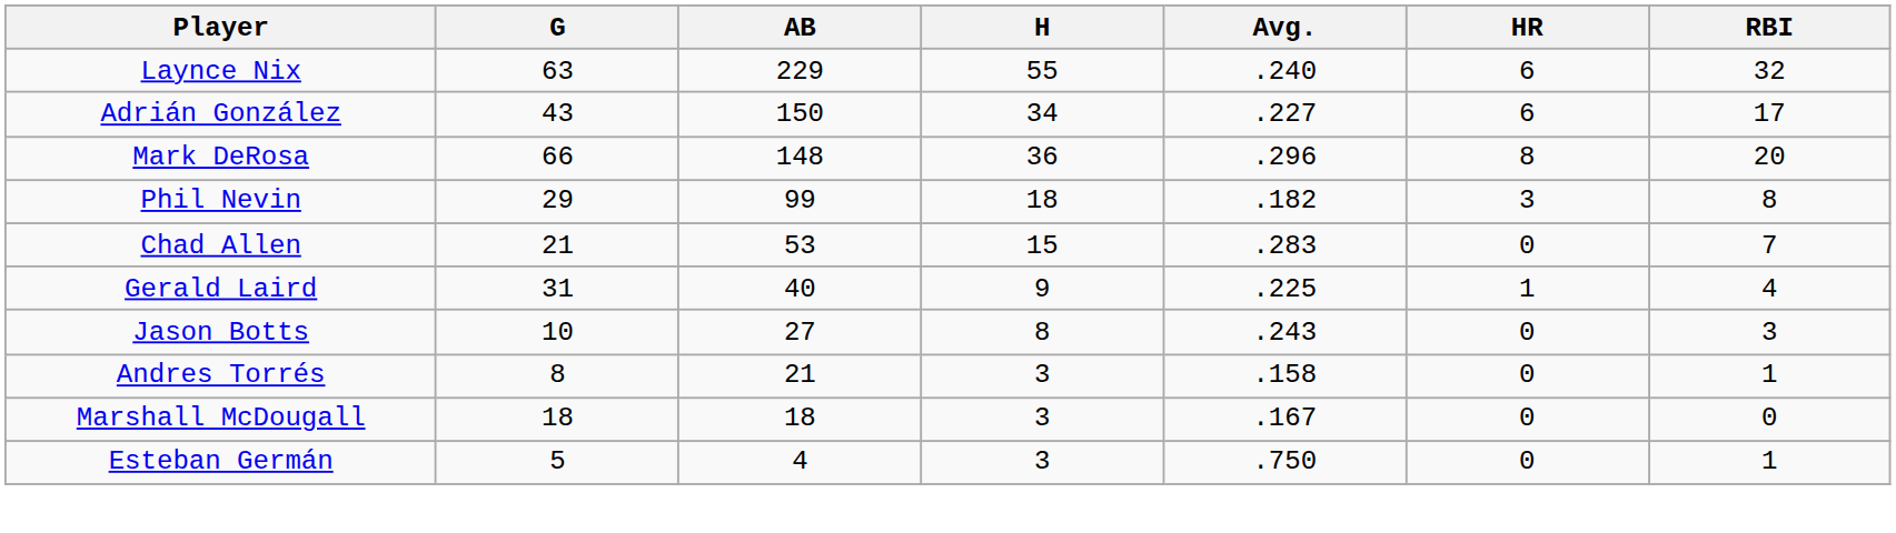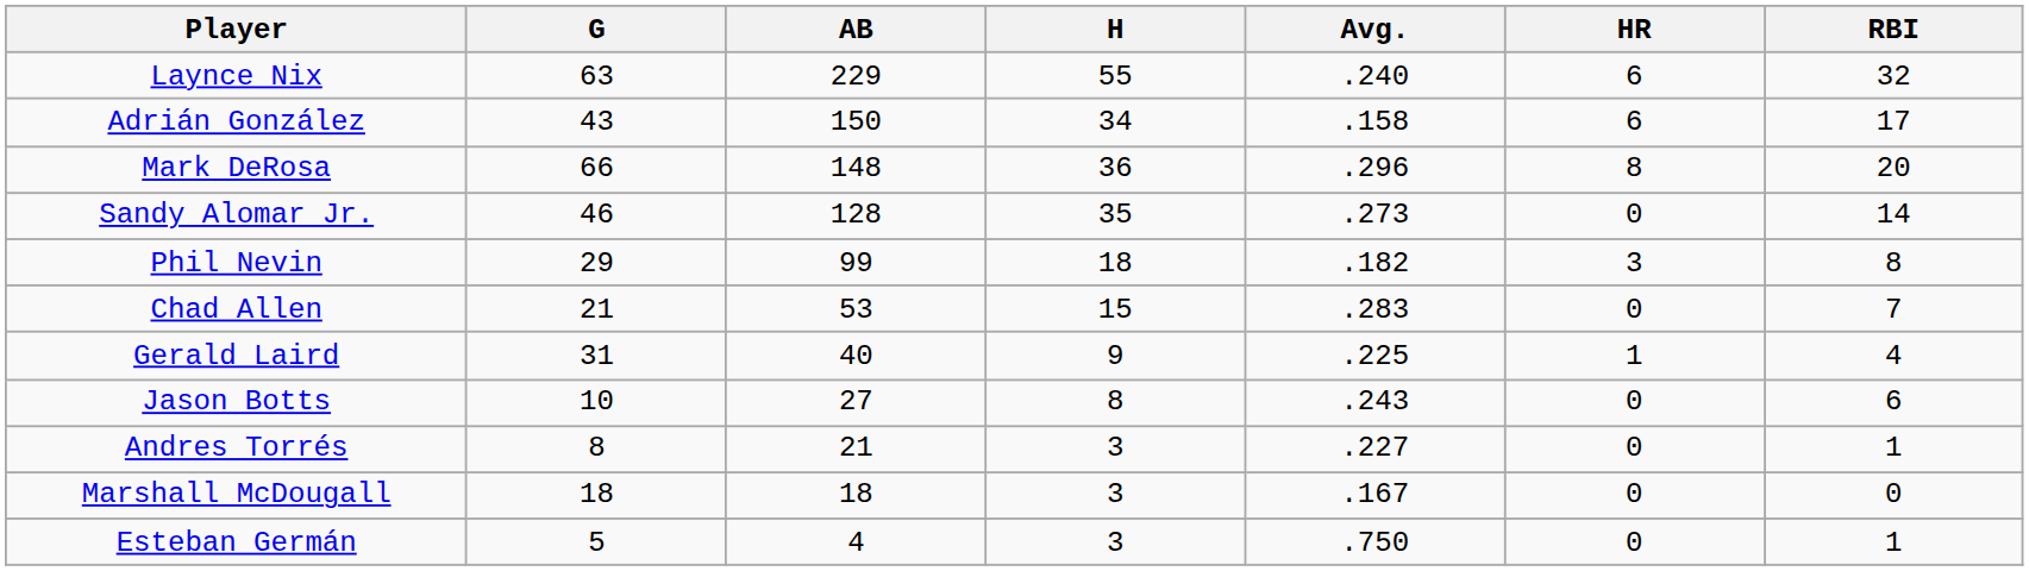 <table class="wikitable sortable">
 <tr>
 <th bgcolor="#DDDDFF" width="16%">Player</th>
 <th bgcolor="#DDDDFF" width="9%">G</th>
 <th bgcolor="#DDDDFF" width="9%">AB</th>
 <th bgcolor="#DDDDFF" width="9%">H</th>
 <th bgcolor="#DDDDFF" width="9%">Avg.</th>
 <th bgcolor="#DDDDFF" width="9%">HR</th>
 <th bgcolor="#DDDDFF" width="9%">RBI</th>
 </tr>
 <tr align=center>
 <td><a href='#'>Laynce Nix</a></td>
 <td>63</td>
 <td>229</td>
 <td>55</td>
 <td>.240</td>
 <td>6</td>
 <td>32</td>
 </tr>
 <tr align=center>
 <td><a href='#'>Adrián González</a></td>
 <td>43</td>
 <td>150</td>
 <td>34</td>
-<td>.227</td>
+<td>.158</td>
 <td>6</td>
 <td>17</td>
 </tr>
 <tr align=center>
 <td><a href='#'>Mark DeRosa</a></td>
 <td>66</td>
 <td>148</td>
 <td>36</td>
 <td>.296</td>
 <td>8</td>
 <td>20</td>
+</tr>
+<tr align=center>
+<td><a href='#'>Sandy Alomar Jr.</a></td>
+<td>46</td>
+<td>128</td>
+<td>35</td>
+<td>.273</td>
+<td>0</td>
+<td>14</td>
 </tr>
 <tr align=center>
 <td><a href='#'>Phil Nevin</a></td>
 <td>29</td>
 <td>99</td>
 <td>18</td>
 <td>.182</td>
 <td>3</td>
 <td>8</td>
 </tr>
 <tr align=center>
 <td><a href='#'>Chad Allen</a></td>
 <td>21</td>
 <td>53</td>
 <td>15</td>
 <td>.283</td>
 <td>0</td>
 <td>7</td>
 </tr>
 <tr align=center>
 <td><a href='#'>Gerald Laird</a></td>
 <td>31</td>
 <td>40</td>
 <td>9</td>
 <td>.225</td>
 <td>1</td>
 <td>4</td>
 </tr>
 <tr align=center>
 <td><a href='#'>Jason Botts</a></td>
 <td>10</td>
 <td>27</td>
 <td>8</td>
 <td>.243</td>
 <td>0</td>
-<td>3</td>
+<td>6</td>
 </tr>
 <tr align=center>
 <td><a href='#'>Andres Torrés</a></td>
 <td>8</td>
 <td>21</td>
 <td>3</td>
-<td>.158</td>
+<td>.227</td>
 <td>0</td>
 <td>1</td>
 </tr>
 <tr align=center>
 <td><a href='#'>Marshall McDougall</a></td>
 <td>18</td>
 <td>18</td>
 <td>3</td>
 <td>.167</td>
 <td>0</td>
 <td>0</td>
 </tr>
 <tr align=center>
 <td><a href='#'>Esteban Germán</a></td>
 <td>5</td>
 <td>4</td>
 <td>3</td>
 <td>.750</td>
 <td>0</td>
 <td>1</td>
 </tr>
 </table>
